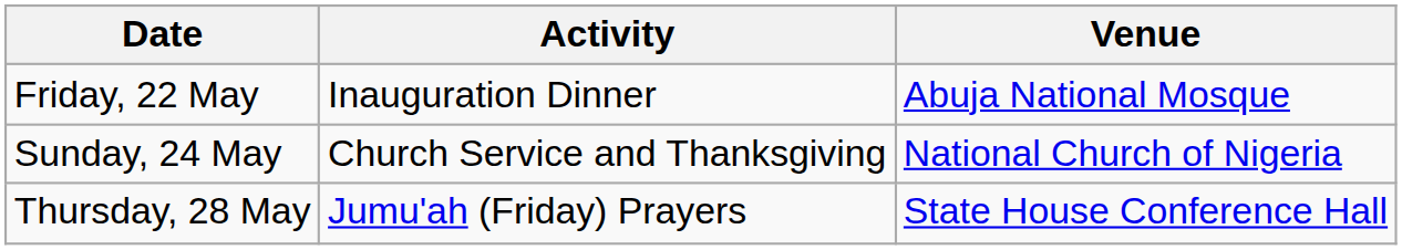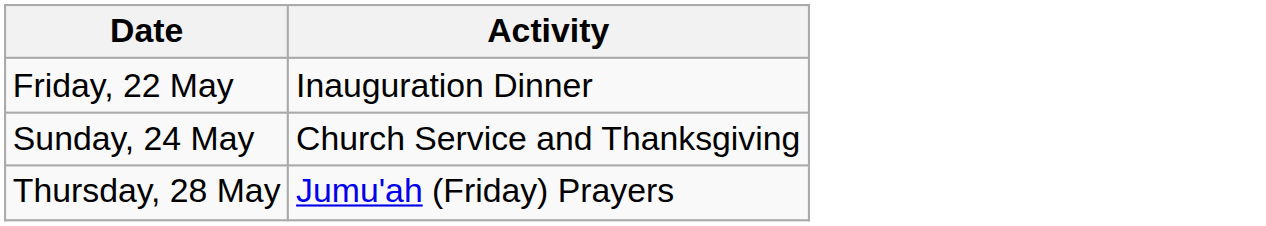 <table class="wikitable">
 <tr>
 <th>Date</th>
 <th>Activity</th>
-<th>Venue</th>
 </tr>
 <tr>
 <td>Friday, 22 May</td>
 <td>Inauguration Dinner</td>
-<td><a href='#'>Abuja National Mosque</a></td>
 </tr>
 <tr>
 <td>Sunday, 24 May</td>
 <td>Church Service and Thanksgiving</td>
-<td><a href='#'>National Church of Nigeria</a></td>
 </tr>
 <tr>
 <td>Thursday, 28 May</td>
 <td><a href='#'>Jumu'ah</a> (Friday) Prayers</td>
-<td><a href='#'>State House Conference Hall</a></td>
 </tr>
 </table>
